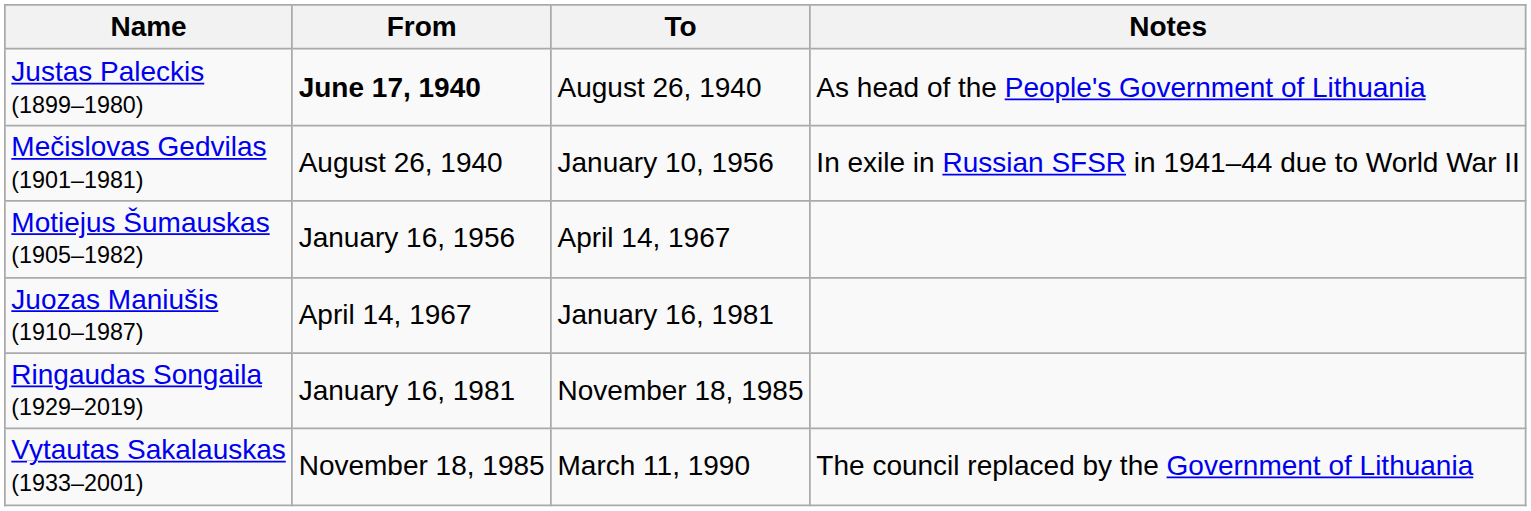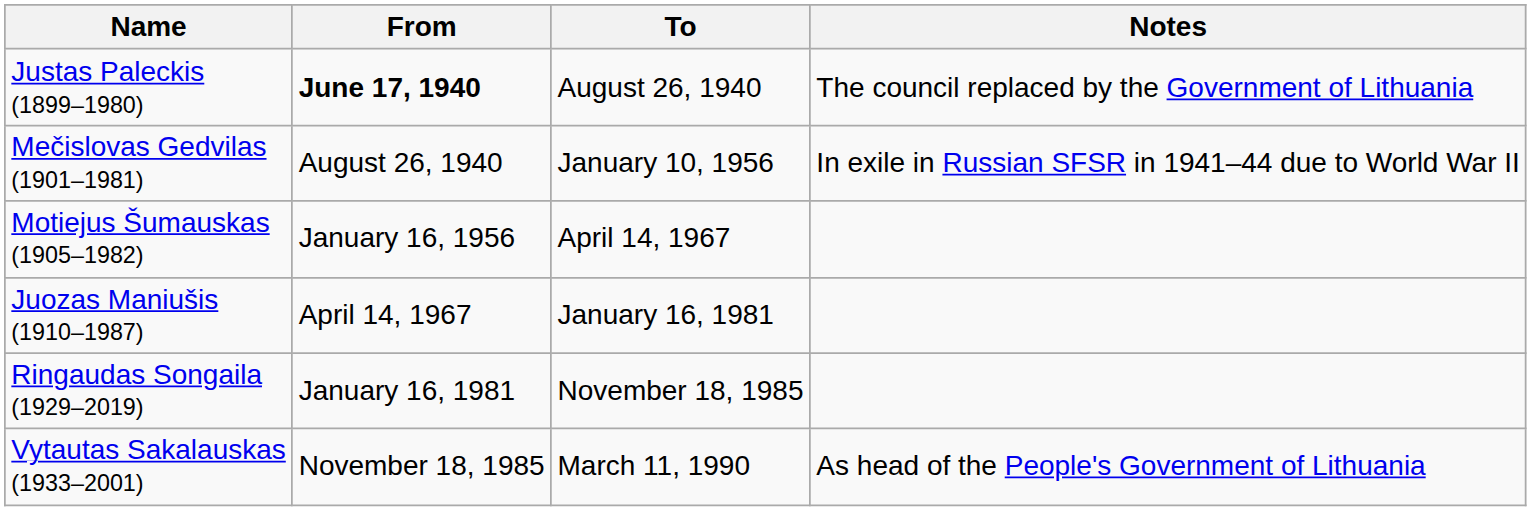 <table class = wikitable>
 <tr>
 <th>Name</th>
 <th>From</th>
 <th>To</th>
 <th>Notes</th>
 </tr>
 <tr>
 <td><a href='#'>Justas Paleckis</a><br><small>(1899–1980)</small></td>
 <td><strong>June 17, 1940</strong></td>
 <td>August 26, 1940</td>
-<td>As head of the <a href='#'>People's Government of Lithuania</a></td>
+<td>The council replaced by the <a href='#'>Government of Lithuania</a></td>
 </tr>
 <tr>
 <td><a href='#'>Mečislovas Gedvilas</a><br><small>(1901–1981)</small></td>
 <td>August 26, 1940</td>
 <td>January 10, 1956</td>
 <td>In exile in <a href='#'>Russian SFSR</a> in 1941–44 due to World War II</td>
 </tr>
 <tr>
 <td><a href='#'>Motiejus Šumauskas</a><br><small>(1905–1982)</small></td>
 <td>January 16, 1956</td>
 <td>April 14, 1967</td>
 <td></td>
 </tr>
 <tr>
 <td><a href='#'>Juozas Maniušis</a><br><small>(1910–1987)</small></td>
 <td>April 14, 1967</td>
 <td>January 16, 1981</td>
 <td></td>
 </tr>
 <tr>
 <td><a href='#'>Ringaudas Songaila</a><br><small>(1929–2019)</small></td>
 <td>January 16, 1981</td>
 <td>November 18, 1985</td>
 <td></td>
 </tr>
 <tr>
 <td><a href='#'>Vytautas Sakalauskas</a><br><small>(1933–2001)</small></td>
 <td>November 18, 1985</td>
 <td>March 11, 1990</td>
-<td>The council replaced by the <a href='#'>Government of Lithuania</a></td>
+<td>As head of the <a href='#'>People's Government of Lithuania</a></td>
 </tr>
 </table>
